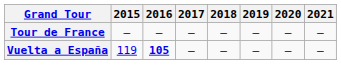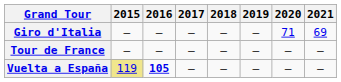 <table class="wikitable plainrowheaders">
 <tr>
 <th scope="col"><a href='#'>Grand Tour</a></th>
 <th scope="col">2015</th>
 <th scope="col">2016</th>
 <th scope="col">2017</th>
 <th scope="col">2018</th>
 <th scope="col">2019</th>
 <th scope="col">2020</th>
 <th scope="col">2021</th>
+</tr>
+<tr style="text-align:center;">
+<th scope="row"> <a href='#'>Giro d'Italia</a></th>
+<td>—</td>
+<td>—</td>
+<td>—</td>
+<td>—</td>
+<td>—</td>
+<td><a href='#'>71</a></td>
+<td><a href='#'>69</a></td>
 </tr>
 <tr style="text-align:center;">
 <th scope="row"> <a href='#'>Tour de France</a></th>
 <td>—</td>
 <td>—</td>
 <td>—</td>
 <td>—</td>
 <td>—</td>
 <td>—</td>
 <td>—</td>
 </tr>
 <tr style="text-align:center;">
 <th scope="row"> <a href='#'>Vuelta a España</a></th>
-<td><a href='#'>119</a></td>
+<td style="background: khaki;"><a href='#'>119</a></td>
 <td><strong><a href='#'>105</a></strong></td>
 <td>—</td>
 <td>—</td>
 <td>—</td>
 <td>—</td>
 <td>—</td>
 </tr>
 </table>
